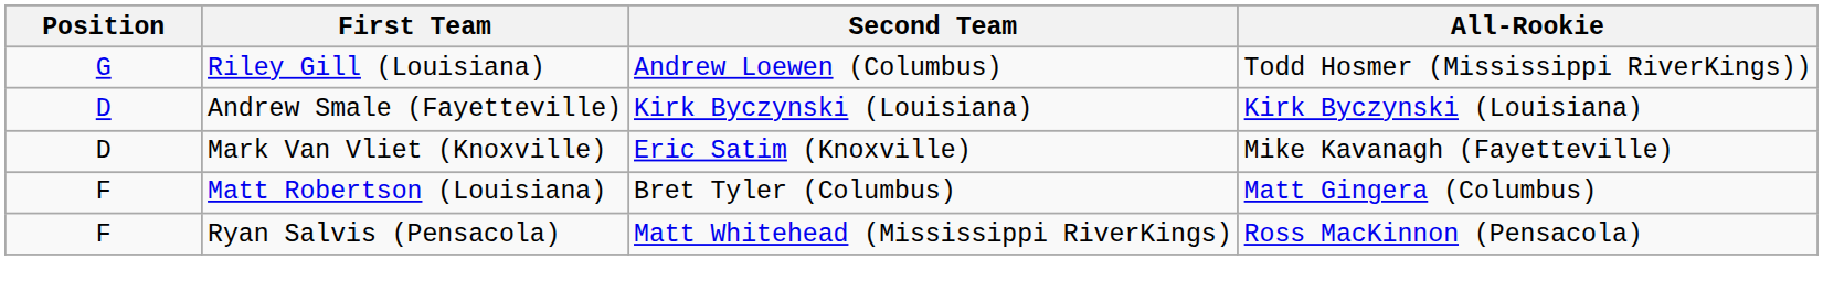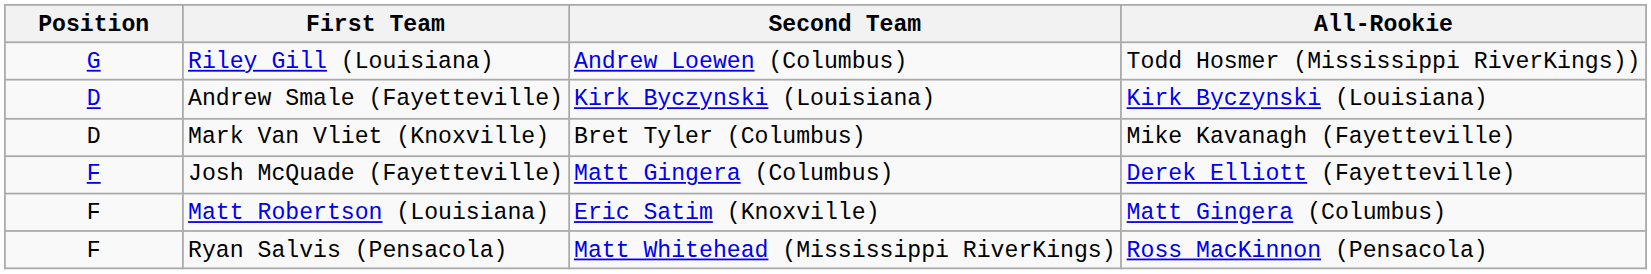 <table class="wikitable">
 <tr>
 <th>  Position  </th>
 <th>First Team</th>
 <th>Second Team</th>
 <th>All-Rookie</th>
 </tr>
 <tr>
 <td align=center><a href='#'>G</a></td>
 <td> <a href='#'>Riley Gill</a> (Louisiana)</td>
 <td> <a href='#'>Andrew Loewen</a> (Columbus)</td>
 <td> Todd Hosmer (Mississippi RiverKings))</td>
 </tr>
 <tr>
 <td align=center><a href='#'>D</a></td>
 <td> Andrew Smale (Fayetteville)</td>
 <td> <a href='#'>Kirk Byczynski</a> (Louisiana)</td>
 <td> <a href='#'>Kirk Byczynski</a> (Louisiana)</td>
 </tr>
 <tr>
 <td align=center>D</td>
 <td> Mark Van Vliet (Knoxville)</td>
-<td> <a href='#'>Eric Satim</a> (Knoxville)</td>
+<td> Bret Tyler (Columbus)</td>
 <td> Mike Kavanagh (Fayetteville)</td>
+</tr>
+<tr>
+<td align=center><a href='#'>F</a></td>
+<td> Josh McQuade (Fayetteville)</td>
+<td> <a href='#'>Matt Gingera</a> (Columbus)</td>
+<td> <a href='#'>Derek Elliott</a> (Fayetteville)</td>
 </tr>
 <tr>
 <td align=center>F</td>
 <td> <a href='#'>Matt Robertson</a> (Louisiana)</td>
-<td> Bret Tyler (Columbus)</td>
+<td> <a href='#'>Eric Satim</a> (Knoxville)</td>
 <td> <a href='#'>Matt Gingera</a> (Columbus)</td>
 </tr>
 <tr>
 <td align=center>F</td>
 <td> Ryan Salvis (Pensacola)</td>
 <td> <a href='#'>Matt Whitehead</a> (Mississippi RiverKings)</td>
 <td> <a href='#'>Ross MacKinnon</a> (Pensacola)</td>
 </tr>
 </table>
